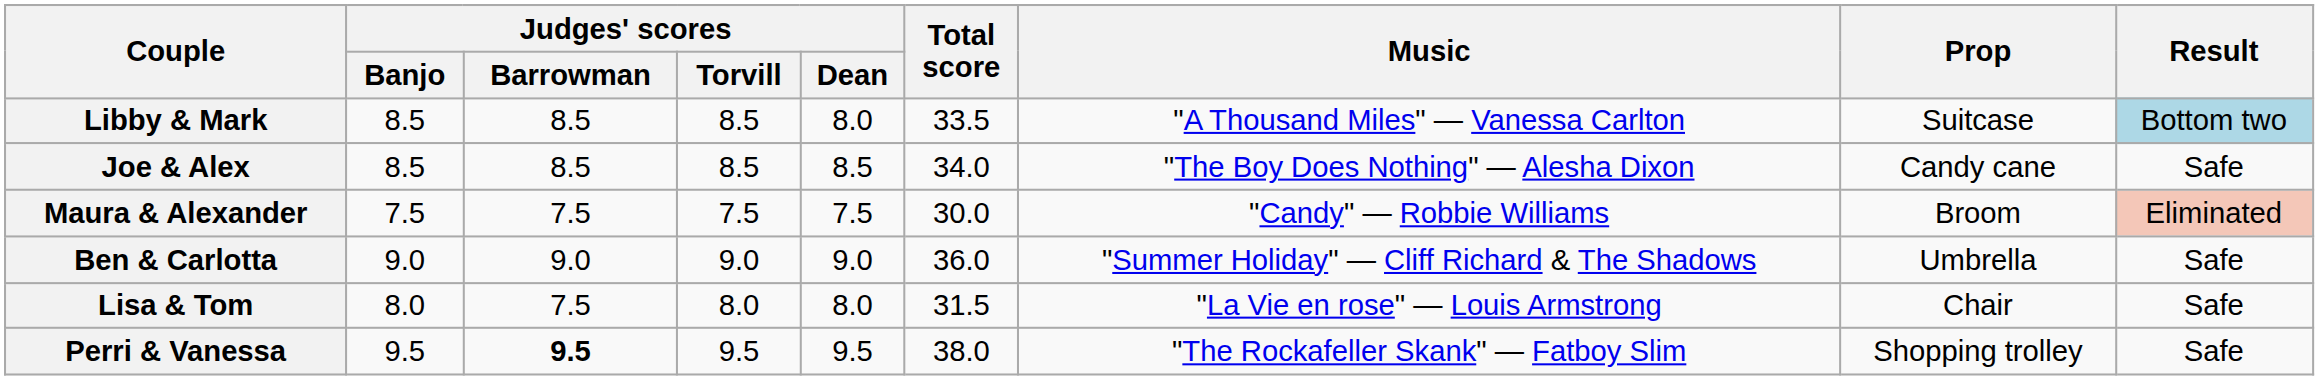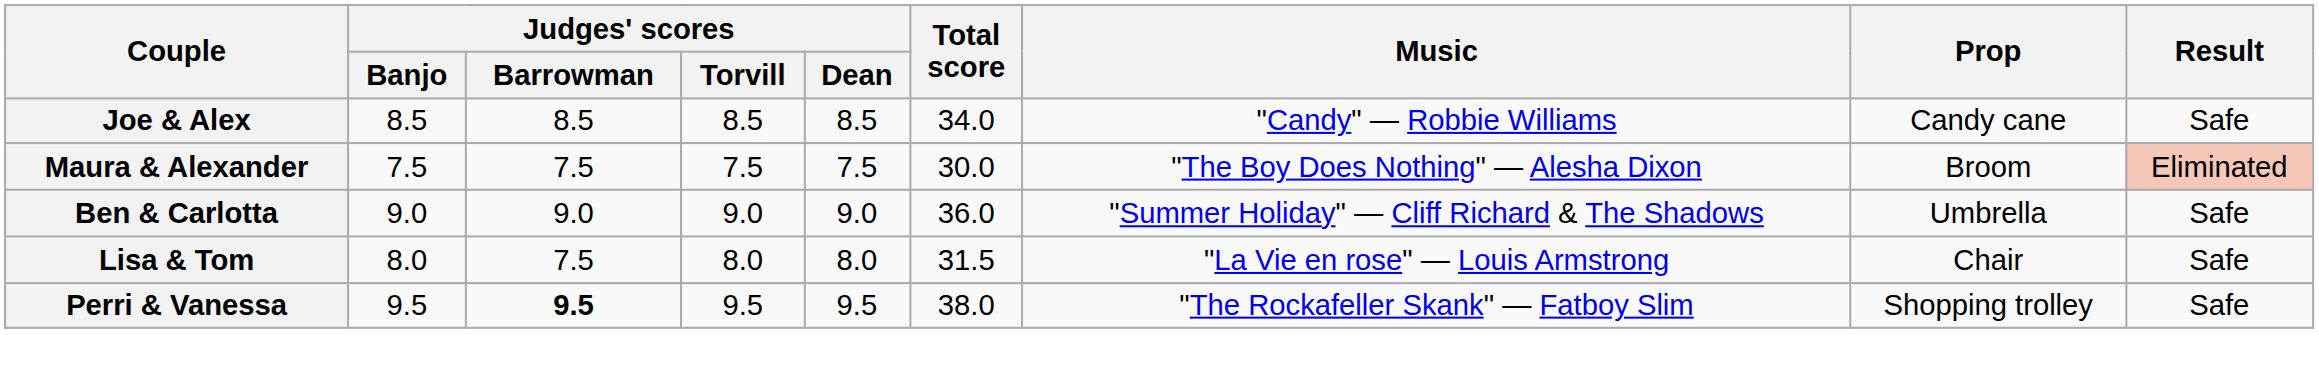 <table class="wikitable sortable" style="text-align:center; font-size:90%; width:90%">
 <tr>
 <th scope="col" rowspan=2>Couple</th>
 <th scope="col" colspan=4 class="unsortable">Judges' scores</th>
 <th scope="col" rowspan=2>Total<br>score</th>
 <th scope="col" rowspan=2 class="unsortable">Music</th>
 <th scope="col" rowspan=2 class="unsortable">Prop</th>
 <th scope="col" rowspan=2 class="unsortable">Result</th>
 </tr>
 <tr>
 <th class="unsortable">Banjo</th>
 <th class="unsortable">Barrowman</th>
 <th class="unsortable">Torvill</th>
 <th class="unsortable">Dean</th>
 </tr>
 <tr>
-<th scope="row">Libby & Mark</th>
-<td>8.5</td>
-<td>8.5</td>
-<td>8.5</td>
-<td>8.0</td>
-<td>33.5</td>
-<td>"<a href='#'>A Thousand Miles</a>" — <a href='#'>Vanessa Carlton</a></td>
-<td>Suitcase</td>
-<td bgcolor="lightblue">Bottom two</td>
-</tr>
-<tr>
 <th scope="row">Joe & Alex</th>
 <td>8.5</td>
 <td>8.5</td>
 <td>8.5</td>
 <td>8.5</td>
 <td>34.0</td>
-<td>"<a href='#'>The Boy Does Nothing</a>" — <a href='#'>Alesha Dixon</a></td>
+<td>"<a href='#'>Candy</a>" — <a href='#'>Robbie Williams</a></td>
 <td>Candy cane</td>
 <td>Safe</td>
 </tr>
 <tr>
 <th scope="row">Maura & Alexander</th>
 <td>7.5</td>
 <td>7.5</td>
 <td>7.5</td>
 <td>7.5</td>
 <td>30.0</td>
-<td>"<a href='#'>Candy</a>" — <a href='#'>Robbie Williams</a></td>
+<td>"<a href='#'>The Boy Does Nothing</a>" — <a href='#'>Alesha Dixon</a></td>
 <td>Broom</td>
 <td bgcolor="f4c7b8">Eliminated</td>
 </tr>
 <tr>
 <th scope="row">Ben & Carlotta</th>
 <td>9.0</td>
 <td>9.0</td>
 <td>9.0</td>
 <td>9.0</td>
 <td>36.0</td>
 <td>"<a href='#'>Summer Holiday</a>" — <a href='#'>Cliff Richard</a> & <a href='#'>The Shadows</a></td>
 <td>Umbrella</td>
 <td>Safe</td>
 </tr>
 <tr>
 <th scope="row">Lisa & Tom</th>
 <td>8.0</td>
 <td>7.5</td>
 <td>8.0</td>
 <td>8.0</td>
 <td>31.5</td>
 <td>"<a href='#'>La Vie en rose</a>" — <a href='#'>Louis Armstrong</a></td>
 <td>Chair</td>
 <td>Safe</td>
 </tr>
 <tr>
 <th scope="row">Perri & Vanessa</th>
 <td>9.5</td>
 <td><strong>9.5</strong></td>
 <td>9.5</td>
 <td>9.5</td>
 <td>38.0</td>
 <td>"<a href='#'>The Rockafeller Skank</a>" — <a href='#'>Fatboy Slim</a></td>
 <td>Shopping trolley</td>
 <td>Safe</td>
 </tr>
 </table>
